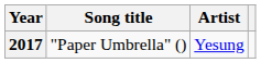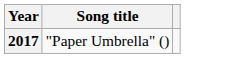 <table class="wikitable plainrowheaders">
 <tr>
 <th scope="col">Year</th>
 <th scope="col">Song title</th>
-<th scope="col">Artist</th>
 <th scope="col"></th>
 </tr>
 <tr>
 <th scope="row">2017</th>
 <td>"Paper Umbrella" ()</td>
-<td><a href='#'>Yesung</a></td>
 <td style="text-align:center"></td>
 </tr>
 </table>
